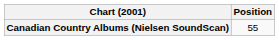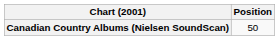 <table class="wikitable plainrowheaders" style="text-align:center">
 <tr>
 <th scope="col">Chart (2001)</th>
 <th scope="col">Position</th>
 </tr>
 <tr>
 <th scope="row">Canadian Country Albums (Nielsen SoundScan)</th>
-<td>55</td>
+<td>50</td>
 </tr>
 </table>
